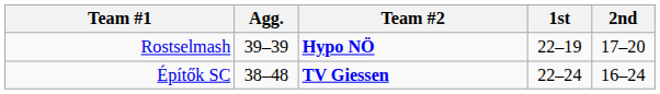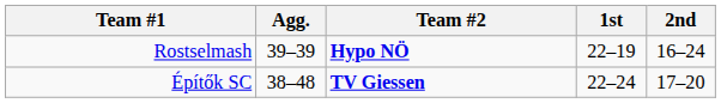 <table class=wikitable style="text-align:center">
 <tr>
 <th width=200>Team #1</th>
 <th width=50>Agg.</th>
 <th width=200>Team #2</th>
 <th width=50>1st</th>
 <th width=50>2nd</th>
 </tr>
 <tr>
 <td align=right><a href='#'>Rostselmash</a> </td>
 <td>39–39</td>
 <td align=left> <strong><a href='#'>Hypo NÖ</a></strong></td>
 <td align=center>22–19</td>
-<td align=center>17–20</td>
+<td align=center>16–24</td>
 </tr>
 <tr>
 <td align=right><a href='#'>Építők SC</a> </td>
 <td>38–48</td>
 <td align=left> <strong><a href='#'>TV Giessen</a></strong></td>
 <td align=center>22–24</td>
-<td align=center>16–24</td>
+<td align=center>17–20</td>
 </tr>
 </table>
